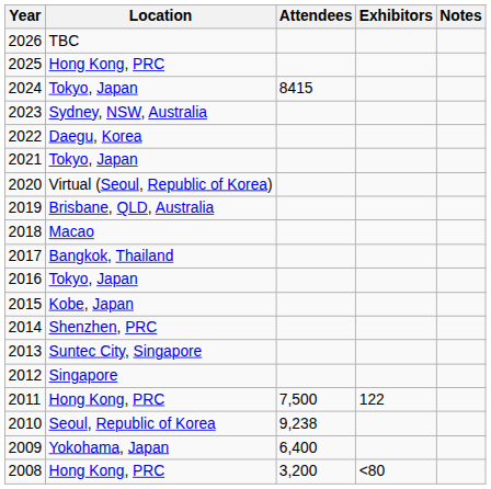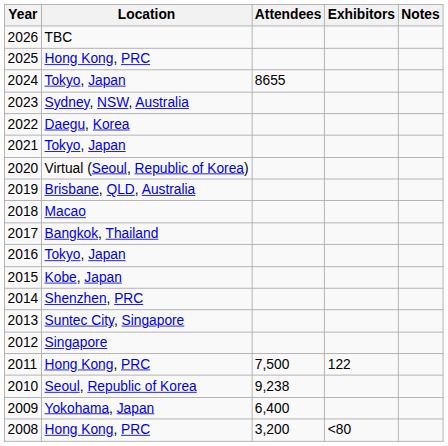 <table class="wikitable sortable">
 <tr>
 <th>Year</th>
 <th>Location</th>
 <th>Attendees</th>
 <th>Exhibitors</th>
 <th>Notes</th>
 </tr>
 <tr>
 <td>2026</td>
 <td>TBC</td>
 <td></td>
 <td></td>
 <td></td>
 </tr>
 <tr>
 <td>2025</td>
 <td><a href='#'>Hong Kong</a>, <a href='#'>PRC</a></td>
 <td></td>
 <td></td>
 <td></td>
 </tr>
 <tr>
 <td>2024</td>
 <td><a href='#'>Tokyo</a>, <a href='#'>Japan</a></td>
-<td>8415</td>
+<td>8655</td>
 <td></td>
 <td></td>
 </tr>
 <tr>
 <td>2023</td>
 <td><a href='#'>Sydney</a>, <a href='#'>NSW</a>, <a href='#'>Australia</a></td>
 <td></td>
 <td></td>
 <td></td>
 </tr>
 <tr>
 <td>2022</td>
 <td><a href='#'>Daegu</a>, <a href='#'>Korea</a></td>
 <td></td>
 <td></td>
 <td></td>
 </tr>
 <tr>
 <td>2021</td>
 <td><a href='#'>Tokyo</a>, <a href='#'>Japan</a></td>
 <td></td>
 <td></td>
 <td></td>
 </tr>
 <tr>
 <td>2020</td>
 <td>Virtual (<a href='#'>Seoul</a>, <a href='#'>Republic of Korea</a>)</td>
 <td></td>
 <td></td>
 <td></td>
 </tr>
 <tr>
 <td>2019</td>
 <td><a href='#'>Brisbane</a>, <a href='#'>QLD</a>, <a href='#'>Australia</a></td>
 <td></td>
 <td></td>
 <td></td>
 </tr>
 <tr>
 <td>2018</td>
 <td><a href='#'>Macao</a></td>
 <td></td>
 <td></td>
 <td></td>
 </tr>
 <tr>
 <td>2017</td>
 <td><a href='#'>Bangkok</a>, <a href='#'>Thailand</a></td>
 <td></td>
 <td></td>
 <td></td>
 </tr>
 <tr>
 <td>2016</td>
 <td><a href='#'>Tokyo</a>, <a href='#'>Japan</a></td>
 <td></td>
 <td></td>
 <td></td>
 </tr>
 <tr>
 <td>2015</td>
 <td><a href='#'>Kobe</a>, <a href='#'>Japan</a></td>
 <td></td>
 <td></td>
 <td></td>
 </tr>
 <tr>
 <td>2014</td>
 <td><a href='#'>Shenzhen</a>, <a href='#'>PRC</a></td>
 <td></td>
 <td></td>
 <td></td>
 </tr>
 <tr>
 <td>2013</td>
 <td><a href='#'>Suntec City</a>, <a href='#'>Singapore</a></td>
 <td></td>
 <td></td>
 <td></td>
 </tr>
 <tr>
 <td>2012</td>
 <td><a href='#'>Singapore</a></td>
 <td></td>
 <td></td>
 <td></td>
 </tr>
 <tr>
 <td>2011</td>
 <td><a href='#'>Hong Kong</a>, <a href='#'>PRC</a></td>
 <td>7,500</td>
 <td>122</td>
 <td></td>
 </tr>
 <tr>
 <td>2010</td>
 <td><a href='#'>Seoul</a>, <a href='#'>Republic of Korea</a></td>
 <td>9,238</td>
 <td></td>
 <td></td>
 </tr>
 <tr>
 <td>2009</td>
 <td><a href='#'>Yokohama</a>, <a href='#'>Japan</a></td>
 <td>6,400</td>
 <td></td>
 </tr>
 <tr>
 <td>2008</td>
 <td><a href='#'>Hong Kong</a>, <a href='#'>PRC</a></td>
 <td>3,200</td>
 <td><80</td>
 <td></td>
 </tr>
 </table>
